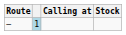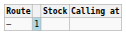 <table class="wikitable">
 <tr>
 <th>Route</th>
 <th></th>
+<th>Stock</th>
 <th>Calling at</th>
-<th>Stock</th>
 </tr>
 <tr>
 <td> – </td>
 <td style="background: lightblue;">1</td>
 <td></td>
 <td></td>
 </tr>
 </table>
